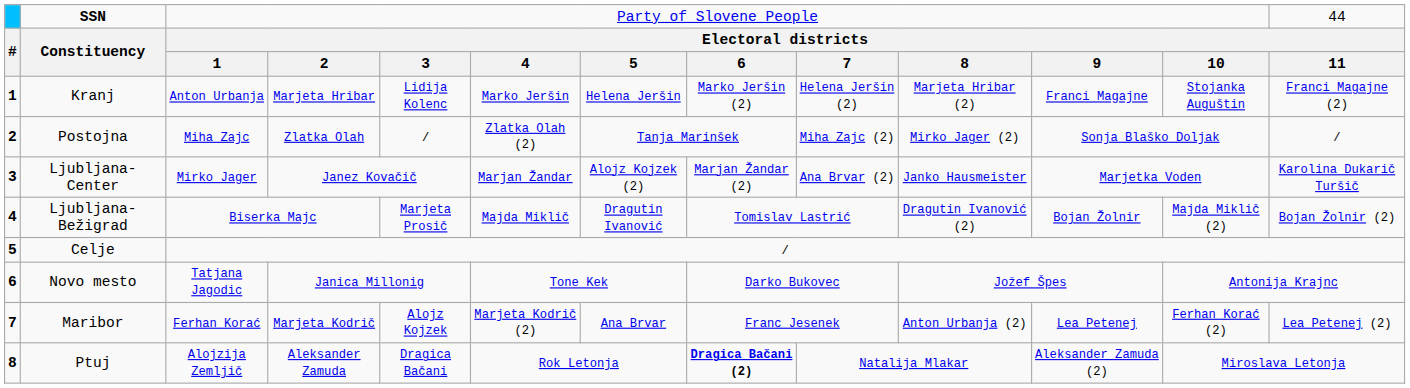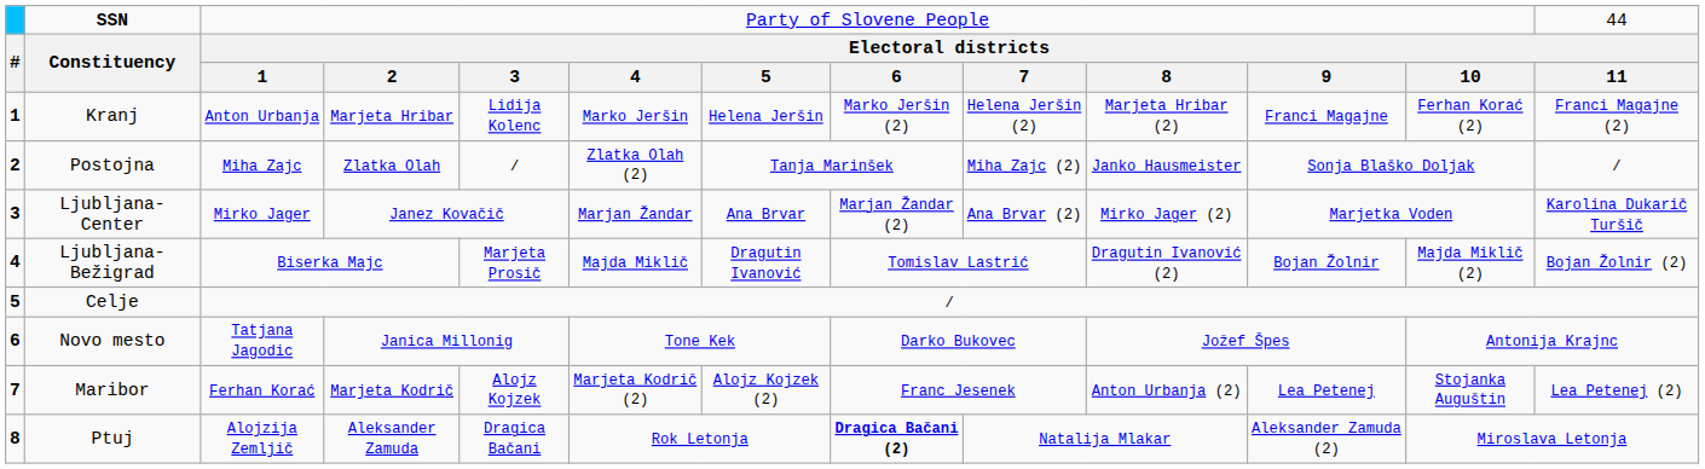 <table class="wikitable" style="text-align: center;">
 <tr>
 <td style="background:#00BFFF"></td>
 <td><strong>SSN</strong></td>
 <td colspan="10"><a href='#'>Party of Slovene People</a><br></td>
 <td>44<br></td>
 </tr>
 <tr>
 <th rowspan="2">#</th>
 <th rowspan="2">Constituency</th>
 <th colspan="11">Electoral districts</th>
 </tr>
 <tr>
 <th>1</th>
 <th>2</th>
 <th>3</th>
 <th>4</th>
 <th>5</th>
 <th>6</th>
 <th>7</th>
 <th>8</th>
 <th>9</th>
 <th>10</th>
 <th>11</th>
 </tr>
 <tr>
 <td style="text-align:center;"><strong>1</strong></td>
 <td>Kranj</td>
 <td><a href='#'><small>Anton Urbanja</small></a></td>
 <td><a href='#'><small>Marjeta Hribar</small></a></td>
 <td><a href='#'><small>Lidija Kolenc</small></a></td>
 <td><a href='#'><small>Marko Jeršin</small></a></td>
 <td><a href='#'><small>Helena Jeršin</small></a></td>
 <td><small><a href='#'>Marko Jeršin</a> (2)</small></td>
 <td><small><a href='#'>Helena Jeršin</a> (2)</small></td>
 <td><small><a href='#'>Marjeta Hribar</a> (2)</small></td>
 <td><a href='#'><small>Franci Magajne</small></a></td>
-<td><a href='#'><small>Stojanka Auguštin</small></a></td>
+<td><small><a href='#'>Ferhan Korać</a> (2)</small></td>
 <td><small><a href='#'>Franci Magajne</a> (2)</small></td>
 </tr>
 <tr>
 <td style="text-align:center;"><strong>2</strong></td>
 <td>Postojna</td>
 <td><a href='#'><small>Miha Zajc</small></a></td>
 <td><a href='#'><small>Zlatka Olah</small></a></td>
 <td><small>/</small></td>
 <td><small><a href='#'>Zlatka Olah</a> (2)</small></td>
 <td colspan="2"><a href='#'><small>Tanja Marinšek</small></a></td>
 <td><small><a href='#'>Miha Zajc</a> (2)</small></td>
-<td><small><a href='#'>Mirko Jager</a> (2)</small></td>
+<td><a href='#'><small>Janko Hausmeister</small></a></td>
 <td colspan="2"><a href='#'><small>Sonja Blaško Doljak</small></a></td>
 <td><small>/</small></td>
 </tr>
 <tr>
 <td style="text-align:center;"><strong>3</strong></td>
 <td>Ljubljana-Center</td>
 <td><a href='#'><small>Mirko Jager</small></a></td>
 <td colspan="2"><a href='#'><small>Janez Kovačič</small></a></td>
 <td><a href='#'><small>Marjan Žandar</small></a></td>
-<td><small><a href='#'>Alojz Kojzek</a> (2)</small></td>
+<td><a href='#'><small>Ana Brvar</small></a></td>
 <td><small><a href='#'>Marjan Žandar</a> (2)</small></td>
 <td><small><a href='#'>Ana Brvar</a> (2)</small></td>
-<td><a href='#'><small>Janko Hausmeister</small></a></td>
+<td><small><a href='#'>Mirko Jager</a> (2)</small></td>
 <td colspan="2"><a href='#'><small>Marjetka Voden</small></a></td>
 <td><a href='#'><small>Karolina Dukarič Turšič</small></a></td>
 </tr>
 <tr>
 <td style="text-align:center;"><strong>4</strong></td>
 <td>Ljubljana-Bežigrad</td>
 <td colspan="2"><a href='#'><small>Biserka Majc</small></a></td>
 <td><a href='#'><small>Marjeta Prosič</small></a></td>
 <td><a href='#'><small>Majda Miklič</small></a></td>
 <td><a href='#'><small>Dragutin Ivanović</small></a></td>
 <td colspan="2"><a href='#'><small>Tomislav Lastrić</small></a></td>
 <td><small><a href='#'>Dragutin Ivanović</a> (2)</small></td>
 <td><a href='#'><small>Bojan Žolnir</small></a></td>
 <td><small><a href='#'>Majda Miklič</a> (2)</small></td>
 <td><small><a href='#'>Bojan Žolnir</a> (2)</small></td>
 </tr>
 <tr>
 <td style="text-align:center;"><strong>5</strong></td>
 <td>Celje</td>
 <td colspan="11"><small>/</small></td>
 </tr>
 <tr>
 <td style="text-align:center;"><strong>6</strong></td>
 <td>Novo mesto</td>
 <td><a href='#'><small>Tatjana Jagodic</small></a></td>
 <td colspan="2"><a href='#'><small>Janica Millonig</small></a></td>
 <td colspan="2"><a href='#'><small>Tone Kek</small></a></td>
 <td colspan="2"><a href='#'><small>Darko Bukovec</small></a></td>
 <td colspan="2"><a href='#'><small>Jožef Špes</small></a></td>
 <td colspan="2"><a href='#'><small>Antonija Krajnc</small></a></td>
 </tr>
 <tr>
 <td style="text-align:center;"><strong>7</strong></td>
 <td>Maribor</td>
 <td><a href='#'><small>Ferhan Korać</small></a></td>
 <td><a href='#'><small>Marjeta Kodrič</small></a></td>
 <td><a href='#'><small>Alojz Kojzek</small></a></td>
 <td><small><a href='#'>Marjeta Kodrič</a> (2)</small></td>
-<td><a href='#'><small>Ana Brvar</small></a></td>
+<td><small><a href='#'>Alojz Kojzek</a> (2)</small></td>
 <td colspan="2"><a href='#'><small>Franc Jesenek</small></a></td>
 <td><small><a href='#'>Anton Urbanja</a> (2)</small></td>
 <td><a href='#'><small>Lea Petenej</small></a></td>
-<td><small><a href='#'>Ferhan Korać</a> (2)</small></td>
+<td><a href='#'><small>Stojanka Auguštin</small></a></td>
 <td><small><a href='#'>Lea Petenej</a> (2)</small></td>
 </tr>
 <tr>
 <td style="text-align:center;"><strong>8</strong></td>
 <td>Ptuj</td>
 <td><a href='#'><small>Alojzija Zemljič</small></a></td>
 <td><a href='#'><small>Aleksander Zamuda</small></a></td>
 <td><a href='#'><small>Dragica Bačani</small></a></td>
 <td colspan="2"><a href='#'><small>Rok Letonja</small></a></td>
 <td><strong><small><a href='#'>Dragica Bačani</a> (2)</small></strong></td>
 <td colspan="2"><a href='#'><small>Natalija Mlakar</small></a></td>
 <td><small><a href='#'>Aleksander Zamuda</a> (2)</small></td>
 <td colspan="2"><a href='#'><small>Miroslava Letonja</small></a></td>
 </tr>
 </table>
